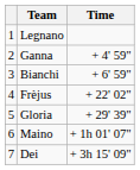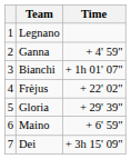 <table class="wikitable">
 <tr>
 <th></th>
 <th>Team</th>
 <th>Time</th>
 </tr>
 <tr>
 <td style="text-align:center">1</td>
 <td>Legnano</td>
 <td align="right"></td>
 </tr>
 <tr>
 <td style="text-align:center">2</td>
 <td>Ganna</td>
 <td align="right">+ 4' 59"</td>
 </tr>
 <tr>
 <td style="text-align:center">3</td>
 <td>Bianchi</td>
-<td align="right">+ 6' 59"</td>
+<td align="right">+ 1h 01' 07"</td>
 </tr>
 <tr>
 <td style="text-align:center">4</td>
 <td>Frèjus</td>
 <td align="right">+ 22' 02"</td>
 </tr>
 <tr>
 <td style="text-align:center">5</td>
 <td>Gloria</td>
 <td align="right">+ 29' 39"</td>
 </tr>
 <tr>
 <td style="text-align:center">6</td>
 <td>Maino</td>
-<td align="right">+ 1h 01' 07"</td>
+<td align="right">+ 6' 59"</td>
 </tr>
 <tr>
 <td style="text-align:center">7</td>
 <td>Dei</td>
 <td align="right">+ 3h 15' 09"</td>
 </tr>
 </table>
